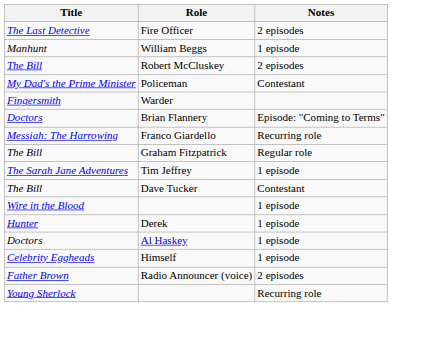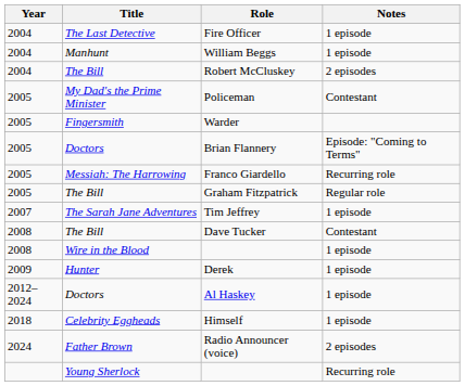 <table class="wikitable">
 <tr>
+<th>Year</th>
 <th>Title</th>
 <th>Role</th>
 <th>Notes</th>
 </tr>
 <tr>
+<td>2004</td>
 <td><em><a href='#'>The Last Detective</a></em></td>
 <td>Fire Officer</td>
-<td>2 episodes</td>
+<td>1 episode</td>
 </tr>
 <tr>
+<td>2004</td>
 <td><em>Manhunt</em></td>
 <td>William Beggs</td>
 <td>1 episode</td>
 </tr>
 <tr>
+<td>2004</td>
 <td><em><a href='#'>The Bill</a></em></td>
 <td>Robert McCluskey</td>
 <td>2 episodes</td>
 </tr>
 <tr>
+<td>2005</td>
 <td><em><a href='#'>My Dad's the Prime Minister</a></em></td>
 <td>Policeman</td>
 <td>Contestant</td>
 </tr>
 <tr>
+<td>2005</td>
 <td><em><a href='#'>Fingersmith</a></em></td>
 <td>Warder</td>
 <td></td>
 </tr>
 <tr>
+<td>2005</td>
 <td><em><a href='#'>Doctors</a></em></td>
 <td>Brian Flannery</td>
 <td>Episode: "Coming to Terms"</td>
 </tr>
 <tr>
+<td>2005</td>
 <td><em><a href='#'>Messiah: The Harrowing</a></em></td>
 <td>Franco Giardello</td>
 <td>Recurring role</td>
 </tr>
 <tr>
+<td>2005</td>
 <td><em>The Bill</em></td>
 <td>Graham Fitzpatrick</td>
 <td>Regular role</td>
 </tr>
 <tr>
+<td>2007</td>
 <td><em><a href='#'>The Sarah Jane Adventures</a></em></td>
 <td>Tim Jeffrey</td>
 <td>1 episode</td>
 </tr>
 <tr>
+<td>2008</td>
 <td><em>The Bill</em></td>
 <td>Dave Tucker</td>
 <td>Contestant</td>
 </tr>
 <tr>
+<td>2008</td>
 <td><em><a href='#'>Wire in the Blood</a></em></td>
 <td></td>
 <td>1 episode</td>
 </tr>
 <tr>
+<td>2009</td>
 <td><em><a href='#'>Hunter</a></em></td>
 <td>Derek</td>
 <td>1 episode</td>
 </tr>
 <tr>
+<td>2012–2024</td>
 <td><em>Doctors</em></td>
 <td><a href='#'>Al Haskey</a></td>
 <td>1 episode</td>
 </tr>
 <tr>
+<td>2018</td>
 <td><em><a href='#'>Celebrity Eggheads</a></em></td>
 <td>Himself</td>
 <td>1 episode</td>
 </tr>
 <tr>
+<td>2024</td>
 <td><em><a href='#'>Father Brown</a></em></td>
 <td>Radio Announcer (voice)</td>
 <td>2 episodes</td>
 </tr>
 <tr>
+<td></td>
 <td><em><a href='#'>Young Sherlock</a></em></td>
 <td></td>
 <td>Recurring role</td>
 </tr>
 </table>
